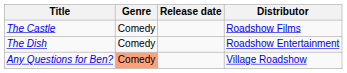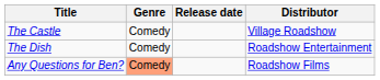 <table class="wikitable sortable">
 <tr>
 <th>Title</th>
 <th>Genre</th>
 <th>Release date</th>
 <th>Distributor</th>
 </tr>
 <tr>
 <td><em><a href='#'>The Castle</a></em></td>
 <td>Comedy</td>
 <td></td>
-<td><a href='#'>Roadshow Films</a></td>
+<td><a href='#'>Village Roadshow</a></td>
 </tr>
 <tr>
 <td><em><a href='#'>The Dish</a></em></td>
 <td>Comedy</td>
 <td></td>
 <td><a href='#'>Roadshow Entertainment</a></td>
 </tr>
 <tr>
 <td><em><a href='#'>Any Questions for Ben?</a></em></td>
 <td style="background: lightsalmon;">Comedy</td>
 <td></td>
-<td><a href='#'>Village Roadshow</a></td>
+<td><a href='#'>Roadshow Films</a></td>
 </tr>
 </table>
